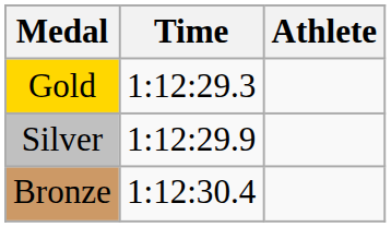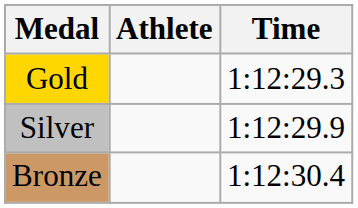 <table class="wikitable">
 <tr>
 <th>Medal</th>
+<th>Athlete</th>
 <th>Time</th>
-<th>Athlete</th>
 </tr>
 <tr>
 <td style="text-align:center;background-color:gold;">Gold</td>
+<td></td>
 <td>1:12:29.3</td>
-<td></td>
 </tr>
 <tr>
 <td style="text-align:center;background-color:silver;">Silver</td>
+<td></td>
 <td>1:12:29.9</td>
-<td></td>
 </tr>
 <tr>
 <td style="text-align:center;background-color:#CC9966;">Bronze</td>
+<td></td>
 <td>1:12:30.4</td>
-<td></td>
 </tr>
 </table>
